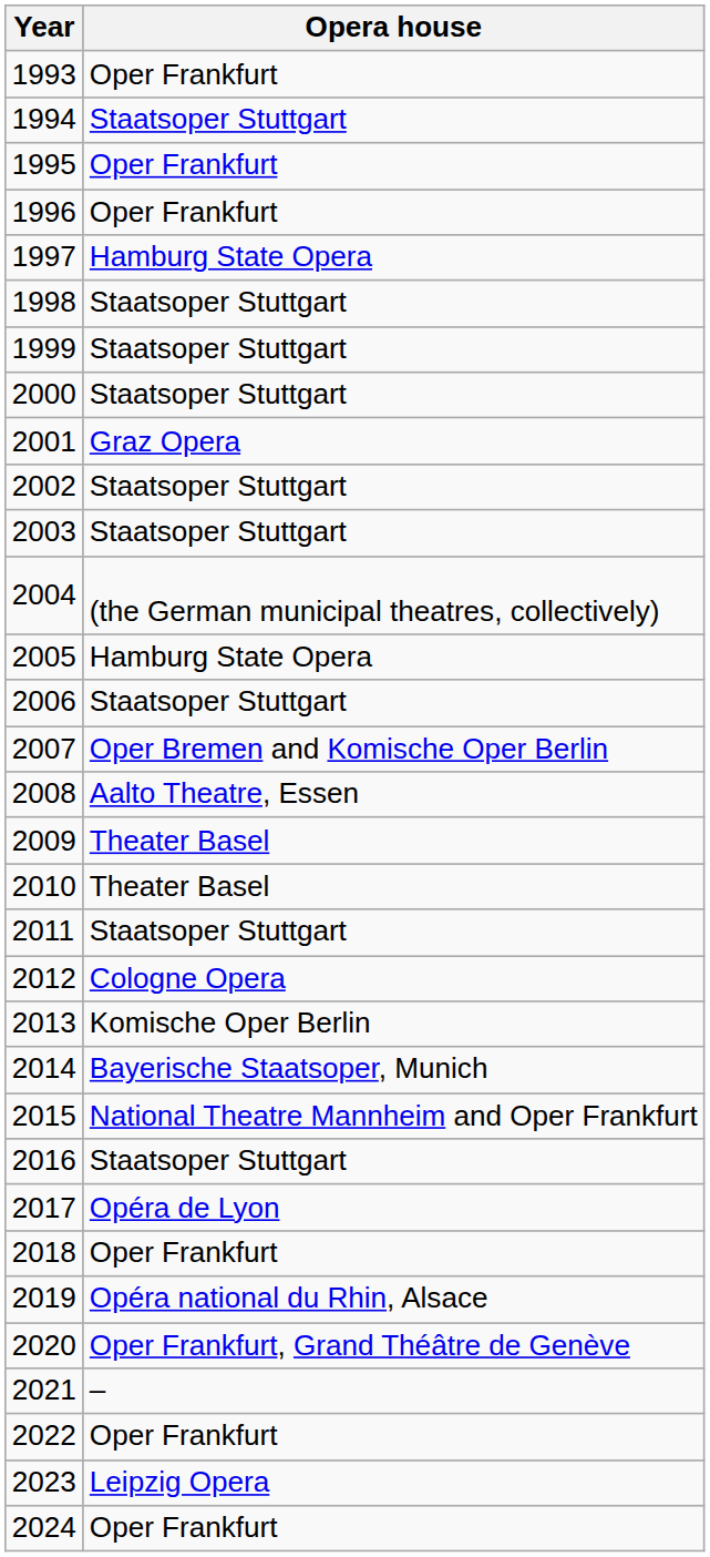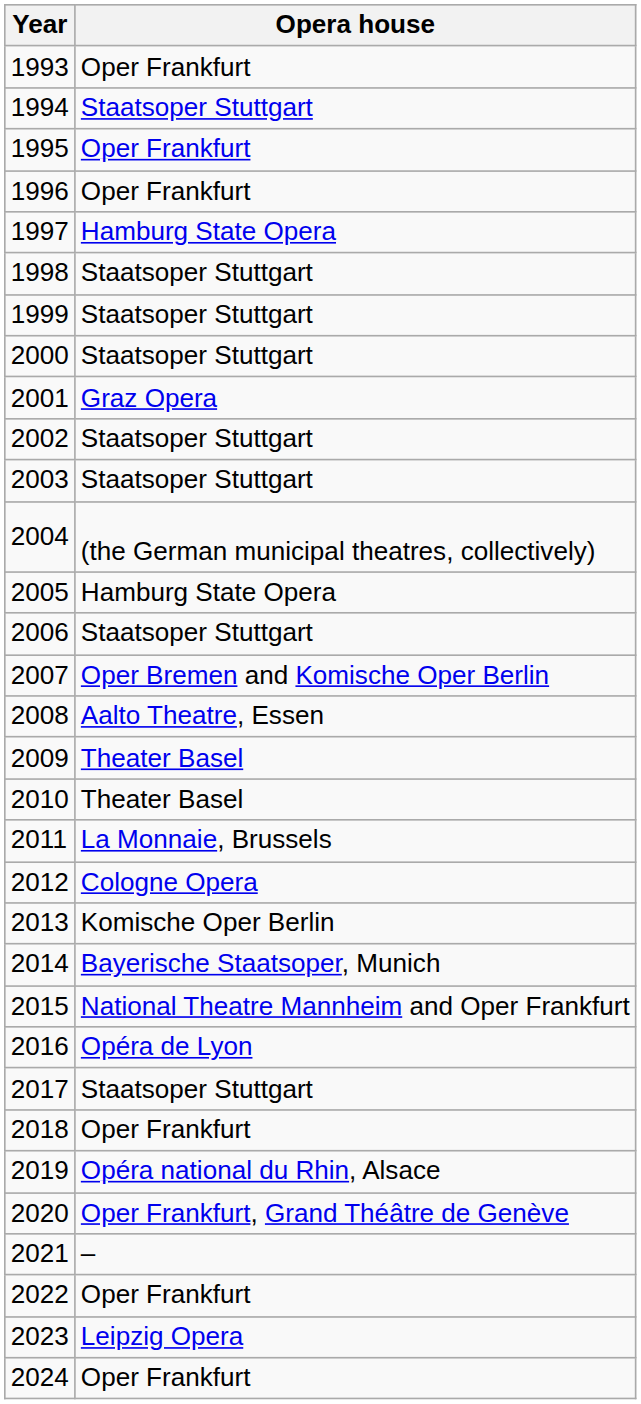 <table class="wikitable">
 <tr>
 <th>Year</th>
 <th>Opera house</th>
 </tr>
 <tr>
 <td>1993</td>
 <td>Oper Frankfurt</td>
 </tr>
 <tr>
 <td>1994</td>
 <td><a href='#'>Staatsoper Stuttgart</a></td>
 </tr>
 <tr>
 <td>1995</td>
 <td><a href='#'>Oper Frankfurt</a></td>
 </tr>
 <tr>
 <td>1996</td>
 <td>Oper Frankfurt</td>
 </tr>
 <tr>
 <td>1997</td>
 <td><a href='#'>Hamburg State Opera</a></td>
 </tr>
 <tr>
 <td>1998</td>
 <td>Staatsoper Stuttgart</td>
 </tr>
 <tr>
 <td>1999</td>
 <td>Staatsoper Stuttgart</td>
 </tr>
 <tr>
 <td>2000</td>
 <td>Staatsoper Stuttgart</td>
 </tr>
 <tr>
 <td>2001</td>
 <td><a href='#'>Graz Opera</a></td>
 </tr>
 <tr>
 <td>2002</td>
 <td>Staatsoper Stuttgart</td>
 </tr>
 <tr>
 <td>2003</td>
 <td>Staatsoper Stuttgart</td>
 </tr>
 <tr>
 <td>2004</td>
 <td><em></em><br>(the German municipal theatres, collectively)</td>
 </tr>
 <tr>
 <td>2005</td>
 <td>Hamburg State Opera</td>
 </tr>
 <tr>
 <td>2006</td>
 <td>Staatsoper Stuttgart</td>
 </tr>
 <tr>
 <td>2007</td>
 <td><a href='#'>Oper Bremen</a> and <a href='#'>Komische Oper Berlin</a></td>
 </tr>
 <tr>
 <td>2008</td>
 <td><a href='#'>Aalto Theatre</a>, Essen</td>
 </tr>
 <tr>
 <td>2009</td>
 <td><a href='#'>Theater Basel</a></td>
 </tr>
 <tr>
 <td>2010</td>
 <td>Theater Basel</td>
 </tr>
 <tr>
 <td>2011</td>
-<td>Staatsoper Stuttgart</td>
+<td><a href='#'>La Monnaie</a>, Brussels</td>
 </tr>
 <tr>
 <td>2012</td>
 <td><a href='#'>Cologne Opera</a></td>
 </tr>
 <tr>
 <td>2013</td>
 <td>Komische Oper Berlin</td>
 </tr>
 <tr>
 <td>2014</td>
 <td><a href='#'>Bayerische Staatsoper</a>, Munich</td>
 </tr>
 <tr>
 <td>2015</td>
 <td><a href='#'>National Theatre Mannheim</a> and Oper Frankfurt</td>
 </tr>
 <tr>
 <td>2016</td>
-<td>Staatsoper Stuttgart</td>
+<td><a href='#'>Opéra de Lyon</a></td>
 </tr>
 <tr>
 <td>2017</td>
-<td><a href='#'>Opéra de Lyon</a></td>
+<td>Staatsoper Stuttgart</td>
 </tr>
 <tr>
 <td>2018</td>
 <td>Oper Frankfurt</td>
 </tr>
 <tr>
 <td>2019</td>
 <td><a href='#'>Opéra national du Rhin</a>, Alsace</td>
 </tr>
 <tr>
 <td>2020</td>
 <td><a href='#'>Oper Frankfurt</a>, <a href='#'>Grand Théâtre de Genève</a></td>
 </tr>
 <tr>
 <td>2021</td>
 <td>–</td>
 </tr>
 <tr>
 <td>2022</td>
 <td>Oper Frankfurt</td>
 </tr>
 <tr>
 <td>2023</td>
 <td><a href='#'>Leipzig Opera</a></td>
 </tr>
 <tr>
 <td>2024</td>
 <td>Oper Frankfurt</td>
 </tr>
 </table>
